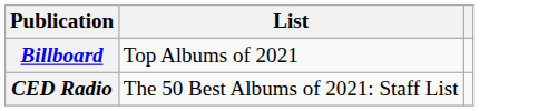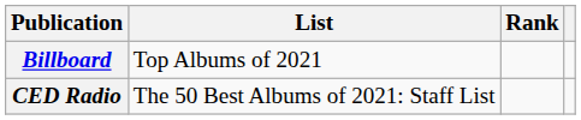 <table class="wikitable mw-collapsible sortable plainrowheaders">
 <tr>
 <th scope="col">Publication</th>
 <th scope="col" class="unsortable">List</th>
+<th scope="col" data-sort-type="number">Rank</th>
 <th scope="col" class="unsortable"></th>
 </tr>
 <tr>
 <th scope="row"><em><a href='#'>Billboard</a></em></th>
 <td>Top Albums of 2021</td>
 <td></td>
+<td></td>
 </tr>
 <tr>
 <th scope="row"><em>CED Radio</em></th>
 <td>The 50 Best Albums of 2021: Staff List</td>
 <td></td>
+<td></td>
 </tr>
 </table>
